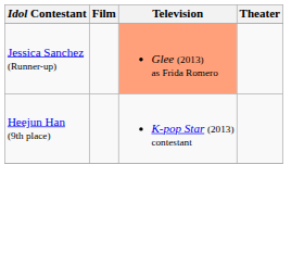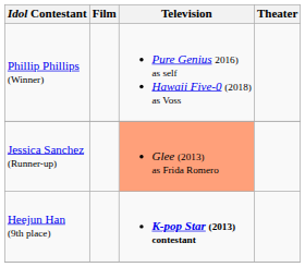 <table class="wikitable">
 <tr>
 <th><em>Idol</em> Contestant</th>
 <th>Film</th>
 <th>Television</th>
 <th>Theater</th>
+</tr>
+<tr>
+<td><a href='#'>Phillip Phillips</a><br><small>(Winner)</small></td>
+<td></td>
+<td><br><ul><li><em><a href='#'>Pure Genius</a></em> <small>2016)<br>as self</small></li><li><em><a href='#'>Hawaii Five-0</a></em> <small>(2018)<br>as Voss</small></li></ul></td>
+<td></td>
 </tr>
 <tr>
 </tr>
 <tr>
 <td><a href='#'>Jessica Sanchez</a><br><small>(Runner-up)</small></td>
 <td></td>
 <td style="background: lightsalmon;"><br><ul><li><em>Glee</em> <small>(2013)<br>as Frida Romero</small></li></ul></td>
 <td></td>
 </tr>
 <tr>
 <td><a href='#'>Heejun Han</a><br><small>(9th place)</small></td>
 <td></td>
-<td><br><ul><li><em><a href='#'>K-pop Star</a></em> <small>(2013) <br>contestant</small></li></ul></td>
+<td><strong><br><ul><li><em><a href='#'>K-pop Star</a></em> <small>(2013) <br>contestant</small></li></ul></strong></td>
 <td></td>
 </tr>
 <tr>
 </tr>
 </table>
